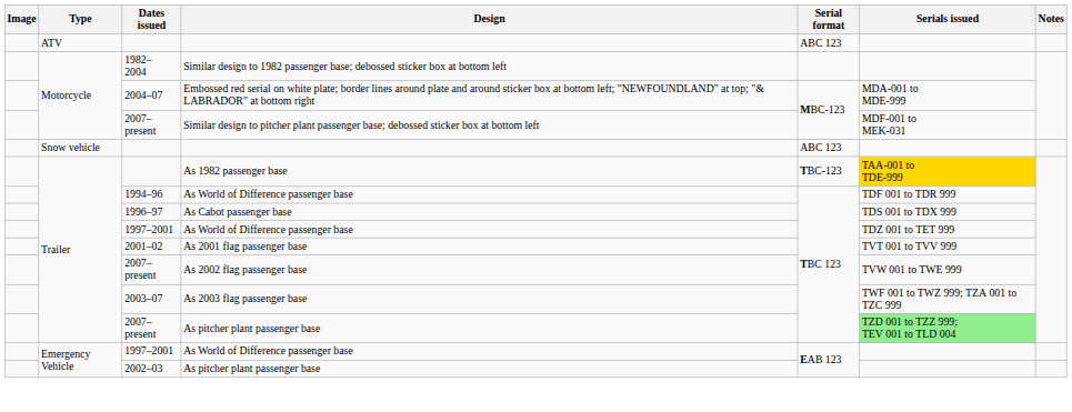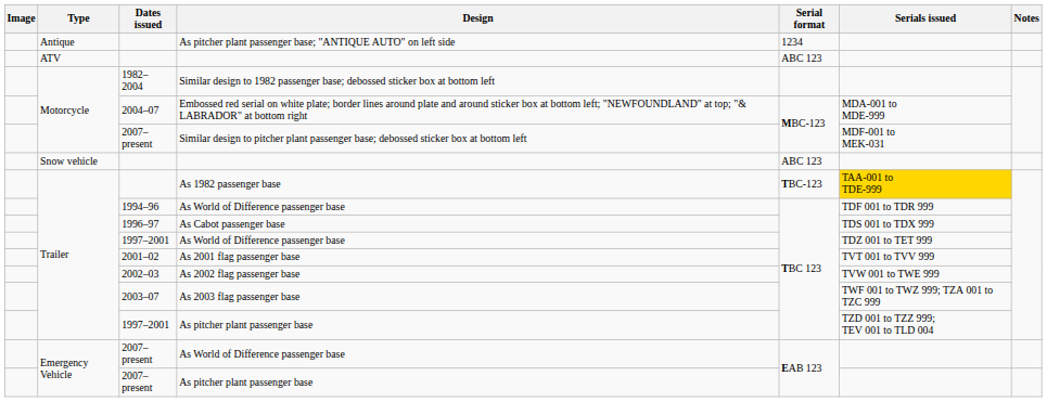 <table class="wikitable">
 <tr>
 <th>Image</th>
 <th>Type</th>
 <th>Dates issued</th>
 <th>Design</th>
 <th>Serial format</th>
 <th>Serials issued</th>
 <th>Notes</th>
+</tr>
+<tr>
+<td></td>
+<td>Antique</td>
+<td></td>
+<td>As pitcher plant passenger base; "ANTIQUE AUTO" on left side</td>
+<td>1234</td>
+<td></td>
+<td></td>
 </tr>
 <tr>
 <td></td>
 <td>ATV</td>
 <td></td>
 <td></td>
 <td>ABC 123</td>
 <td></td>
 <td></td>
 </tr>
 <tr>
 <td></td>
 <td rowspan="3">Motorcycle</td>
 <td>1982–<br>2004</td>
 <td>Similar design to 1982 passenger base; debossed sticker box at bottom left</td>
 <td></td>
 <td> </td>
 <td rowspan="3"></td>
 </tr>
 <tr>
 <td></td>
 <td>2004–07</td>
 <td>Embossed red serial on white plate; border lines around plate and around sticker box at bottom left; "NEWFOUNDLAND" at top; "& LABRADOR" at bottom right</td>
 <td rowspan="2"><strong>M</strong>BC-123</td>
 <td>MDA-001 to<br>MDE-999</td>
 </tr>
 <tr>
 <td></td>
 <td>2007–<br>present</td>
 <td>Similar design to pitcher plant passenger base; debossed sticker box at bottom left</td>
 <td>MDF-001 to<br>MEK-031 </td>
 </tr>
 <tr>
 <td></td>
 <td>Snow vehicle</td>
 <td></td>
 <td></td>
 <td>ABC 123</td>
 <td></td>
 <td></td>
 </tr>
 <tr>
 <td></td>
 <td rowspan="8">Trailer</td>
 <td></td>
 <td>As 1982 passenger base</td>
 <td><strong>T</strong>BC-123</td>
 <td style="background: gold;">TAA-001 to<br>TDE-999</td>
 <td rowspan="8"></td>
 </tr>
 <tr>
 <td></td>
 <td>1994–96</td>
 <td>As World of Difference passenger base</td>
 <td rowspan="7"><strong>T</strong>BC 123</td>
 <td>TDF 001 to TDR 999</td>
 </tr>
 <tr>
 <td></td>
 <td>1996–97</td>
 <td>As Cabot passenger base</td>
 <td>TDS 001 to TDX 999</td>
 </tr>
 <tr>
 <td></td>
 <td>1997–2001</td>
 <td>As World of Difference passenger base</td>
 <td>TDZ 001 to TET 999</td>
 </tr>
 <tr>
 <td></td>
 <td>2001–02</td>
 <td>As 2001 flag passenger base</td>
 <td>TVT 001 to TVV 999</td>
 </tr>
 <tr>
 <td></td>
-<td>2007–present</td>
+<td>2002–03</td>
 <td>As 2002 flag passenger base</td>
 <td>TVW 001 to TWE 999</td>
 </tr>
 <tr>
 <td></td>
 <td>2003–07</td>
 <td>As 2003 flag passenger base</td>
 <td>TWF 001 to TWZ 999; TZA 001 to TZC 999</td>
 </tr>
 <tr>
 <td></td>
-<td>2007–present</td>
+<td>1997–2001</td>
 <td>As pitcher plant passenger base</td>
-<td style="background: lightgreen;">TZD 001 to TZZ 999;<br>TEV 001 to TLD 004 </td>
+<td>TZD 001 to TZZ 999;<br>TEV 001 to TLD 004 </td>
 </tr>
 <tr>
 <td></td>
 <td rowspan="2">Emergency Vehicle</td>
-<td>1997–2001</td>
+<td>2007–present</td>
 <td>As World of Difference passenger base</td>
 <td rowspan="2"><strong>E</strong>AB 123</td>
 <td></td>
 <td></td>
 </tr>
 <tr>
 <td></td>
-<td>2002–03</td>
+<td>2007–present</td>
 <td>As pitcher plant passenger base</td>
 <td></td>
 <td></td>
 </tr>
 </table>
